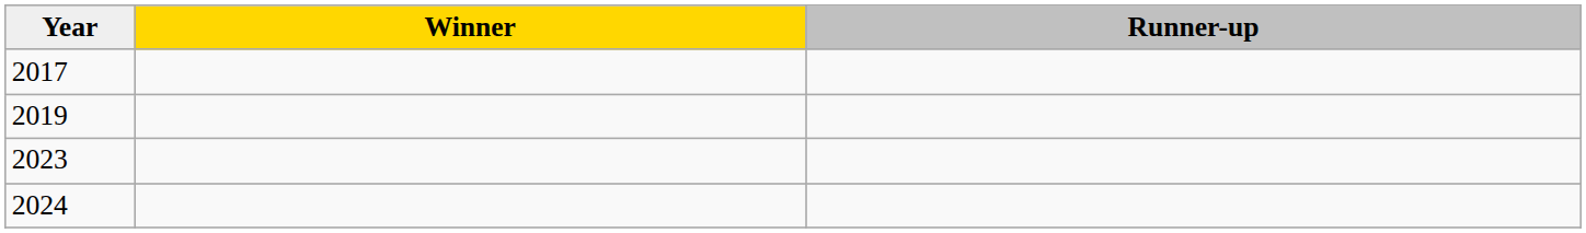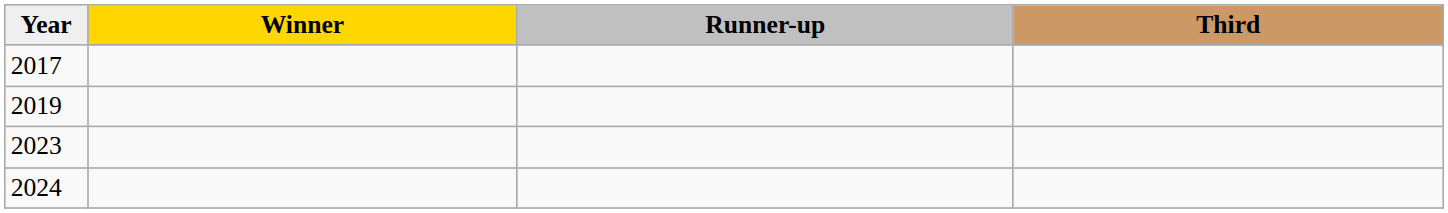 <table class="wikitable sortable" style="width:900px;">
 <tr>
 <th style="width:5%; background:#efefef;">Year</th>
 <th style="width:26%; background:gold">Winner</th>
 <th style="width:30%; background:silver">Runner-up</th>
+<th style="width:26%; background:#CC9966">Third</th>
 </tr>
 <tr>
 <td>2017</td>
+<td></td>
 <td></td>
 <td></td>
 </tr>
 <tr>
 <td>2019</td>
 <td></td>
 <td></td>
+<td></td>
 </tr>
 <tr>
 <td>2023</td>
+<td></td>
 <td></td>
 <td></td>
 </tr>
 <tr>
 <td>2024</td>
 <td></td>
 <td></td>
+<td></td>
 </tr>
 </table>
